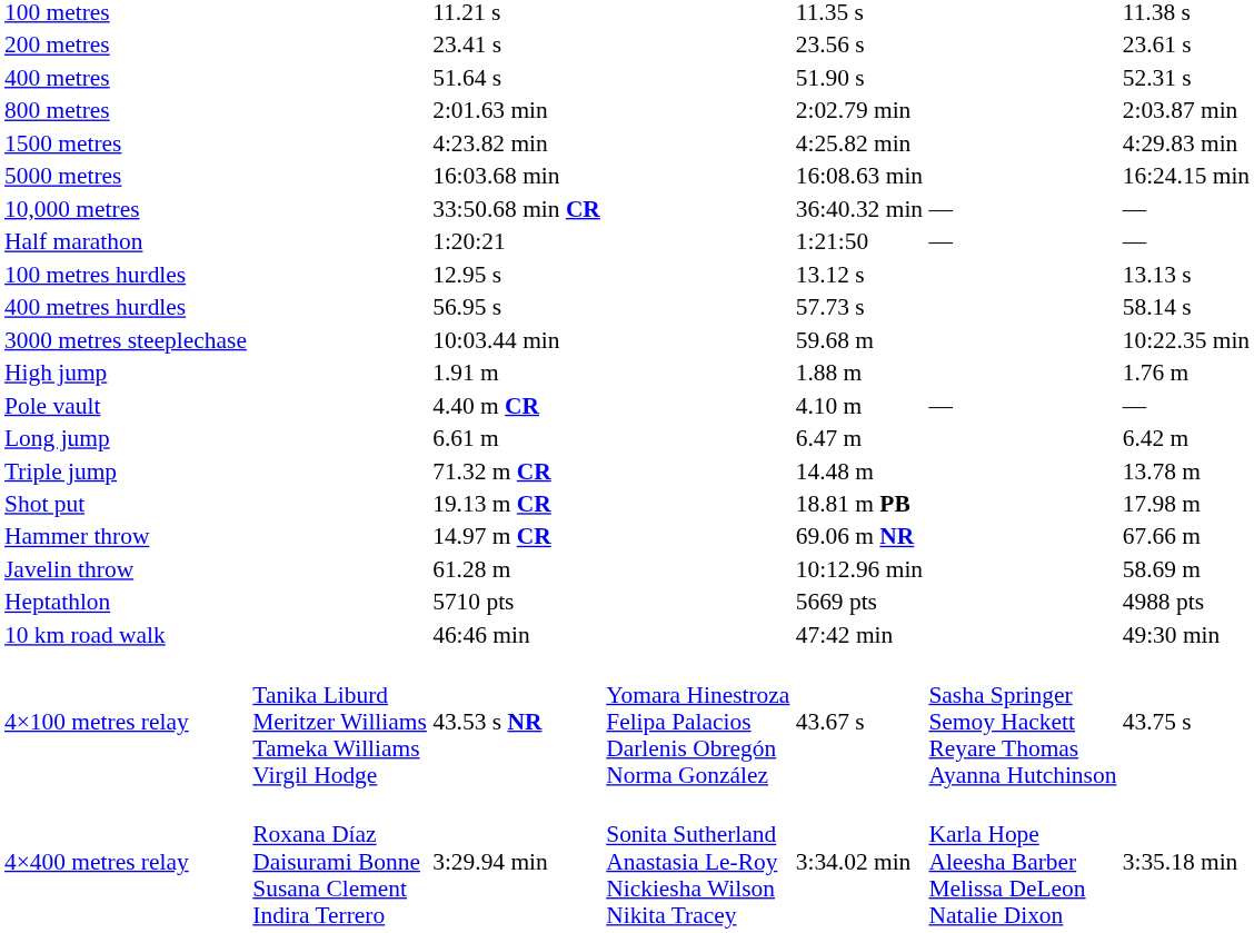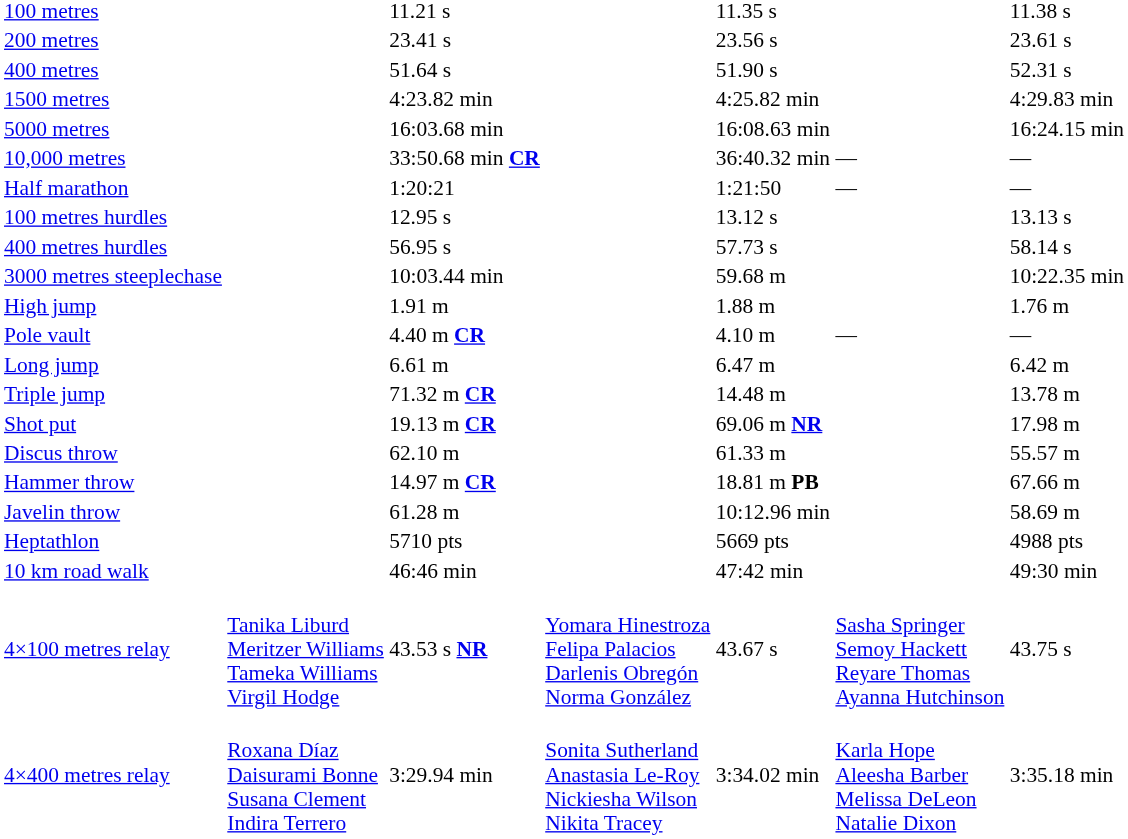 <table>
 <tr>
 <td><a href='#'>100 metres</a></td>
 <td></td>
 <td>11.21 s</td>
 <td></td>
 <td>11.35 s</td>
 <td></td>
 <td>11.38 s</td>
 </tr>
 <tr>
 <td><a href='#'>200 metres</a></td>
 <td></td>
 <td>23.41 s</td>
 <td></td>
 <td>23.56 s</td>
 <td></td>
 <td>23.61 s</td>
 </tr>
 <tr>
 <td><a href='#'>400 metres</a></td>
 <td></td>
 <td>51.64 s</td>
 <td></td>
 <td>51.90 s</td>
 <td></td>
 <td>52.31 s</td>
-</tr>
-<tr>
-<td><a href='#'>800 metres</a></td>
-<td></td>
-<td>2:01.63 min</td>
-<td></td>
-<td>2:02.79 min</td>
-<td></td>
-<td>2:03.87 min</td>
 </tr>
 <tr>
 <td><a href='#'>1500 metres</a></td>
 <td></td>
 <td>4:23.82 min</td>
 <td></td>
 <td>4:25.82 min</td>
 <td></td>
 <td>4:29.83 min</td>
 </tr>
 <tr>
 <td><a href='#'>5000 metres</a></td>
 <td></td>
 <td>16:03.68 min</td>
 <td></td>
 <td>16:08.63 min</td>
 <td></td>
 <td>16:24.15 min</td>
 </tr>
 <tr>
 <td><a href='#'>10,000 metres</a></td>
 <td></td>
 <td>33:50.68 min <strong><a href='#'>CR</a></strong></td>
 <td></td>
 <td>36:40.32 min</td>
 <td>—</td>
 <td>—</td>
 </tr>
 <tr>
 <td><a href='#'>Half marathon</a></td>
 <td></td>
 <td>1:20:21</td>
 <td></td>
 <td>1:21:50</td>
 <td>—</td>
 <td>—</td>
 </tr>
 <tr>
 <td><a href='#'>100 metres hurdles</a></td>
 <td></td>
 <td>12.95 s</td>
 <td></td>
 <td>13.12 s</td>
 <td></td>
 <td>13.13 s</td>
 </tr>
 <tr>
 <td><a href='#'>400 metres hurdles</a></td>
 <td></td>
 <td>56.95 s</td>
 <td></td>
 <td>57.73 s</td>
 <td></td>
 <td>58.14 s</td>
 </tr>
 <tr>
 <td><a href='#'>3000 metres steeplechase</a></td>
 <td></td>
 <td>10:03.44 min</td>
 <td></td>
 <td>59.68 m</td>
 <td></td>
 <td>10:22.35 min</td>
 </tr>
 <tr>
 <td><a href='#'>High jump</a></td>
 <td></td>
 <td>1.91 m</td>
 <td></td>
 <td>1.88 m</td>
 <td></td>
 <td>1.76 m</td>
 </tr>
 <tr>
 <td><a href='#'>Pole vault</a></td>
 <td></td>
 <td>4.40 m <strong><a href='#'>CR</a></strong></td>
 <td></td>
 <td>4.10 m</td>
 <td>—</td>
 <td>—</td>
 </tr>
 <tr>
 <td><a href='#'>Long jump</a></td>
 <td></td>
 <td>6.61 m</td>
 <td></td>
 <td>6.47 m</td>
 <td></td>
 <td>6.42 m</td>
 </tr>
 <tr>
 <td><a href='#'>Triple jump</a></td>
 <td></td>
 <td>71.32 m <strong><a href='#'>CR</a></strong></td>
 <td></td>
 <td>14.48 m</td>
 <td></td>
 <td>13.78 m</td>
 </tr>
 <tr>
 <td><a href='#'>Shot put</a></td>
 <td></td>
 <td>19.13 m <strong><a href='#'>CR</a></strong></td>
 <td></td>
-<td>18.81 m <strong>PB</strong></td>
+<td>69.06 m <strong><a href='#'>NR</a></strong></td>
 <td></td>
 <td>17.98 m</td>
+</tr>
+<tr>
+<td><a href='#'>Discus throw</a></td>
+<td></td>
+<td>62.10 m</td>
+<td></td>
+<td>61.33 m</td>
+<td></td>
+<td>55.57 m</td>
 </tr>
 <tr>
 <td><a href='#'>Hammer throw</a></td>
 <td></td>
 <td>14.97 m <strong><a href='#'>CR</a></strong></td>
 <td></td>
-<td>69.06 m <strong><a href='#'>NR</a></strong></td>
+<td>18.81 m <strong>PB</strong></td>
 <td></td>
 <td>67.66 m</td>
 </tr>
 <tr>
 <td><a href='#'>Javelin throw</a></td>
 <td></td>
 <td>61.28 m</td>
 <td></td>
 <td>10:12.96 min</td>
 <td></td>
 <td>58.69 m</td>
 </tr>
 <tr>
 <td><a href='#'>Heptathlon</a></td>
 <td></td>
 <td>5710 pts</td>
 <td></td>
 <td>5669 pts</td>
 <td></td>
 <td>4988 pts</td>
 </tr>
 <tr>
 <td><a href='#'>10 km road walk</a></td>
 <td></td>
 <td>46:46 min</td>
 <td></td>
 <td>47:42 min</td>
 <td></td>
 <td>49:30 min</td>
 </tr>
 <tr>
 <td><a href='#'>4×100 metres relay</a></td>
 <td><br><a href='#'>Tanika Liburd</a><br><a href='#'>Meritzer Williams</a><br><a href='#'>Tameka Williams</a><br><a href='#'>Virgil Hodge</a></td>
 <td>43.53 s <strong><a href='#'>NR</a></strong></td>
 <td><br><a href='#'>Yomara Hinestroza</a><br><a href='#'>Felipa Palacios</a><br><a href='#'>Darlenis Obregón</a><br><a href='#'>Norma González</a></td>
 <td>43.67 s</td>
 <td><br><a href='#'>Sasha Springer</a><br><a href='#'>Semoy Hackett</a><br><a href='#'>Reyare Thomas</a><br><a href='#'>Ayanna Hutchinson</a></td>
 <td>43.75 s</td>
 </tr>
 <tr>
 <td><a href='#'>4×400 metres relay</a></td>
 <td><br><a href='#'>Roxana Díaz</a><br><a href='#'>Daisurami Bonne</a><br><a href='#'>Susana Clement</a><br><a href='#'>Indira Terrero</a></td>
 <td>3:29.94 min</td>
 <td><br><a href='#'>Sonita Sutherland</a><br><a href='#'>Anastasia Le-Roy</a><br><a href='#'>Nickiesha Wilson</a><br><a href='#'>Nikita Tracey</a></td>
 <td>3:34.02 min</td>
 <td><br><a href='#'>Karla Hope</a><br><a href='#'>Aleesha Barber</a><br><a href='#'>Melissa DeLeon</a><br><a href='#'>Natalie Dixon</a></td>
 <td>3:35.18 min</td>
 </tr>
 </table>
